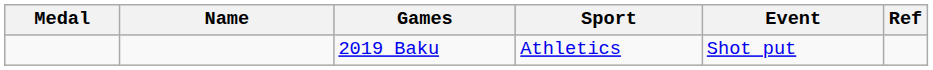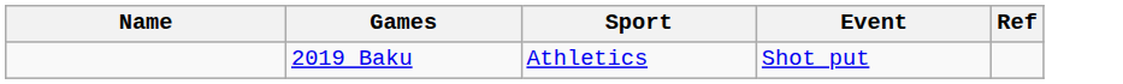 <table class="wikitable sortable" style="font-size: 95%;">
 <tr>
-<th style="width:6em">Medal</th>
 <th style="width:12em">Name</th>
 <th style="width:10em">Games</th>
 <th style="width:10em">Sport</th>
 <th style="width:10em">Event</th>
 <th style="width:0.5em"; class="unsortable">Ref</th>
 </tr>
 <tr>
 <td></td>
-<td></td>
 <td> <a href='#'>2019 Baku</a></td>
 <td> <a href='#'>Athletics</a></td>
 <td><a href='#'>Shot put</a></td>
 <td></td>
 </tr>
 </table>
